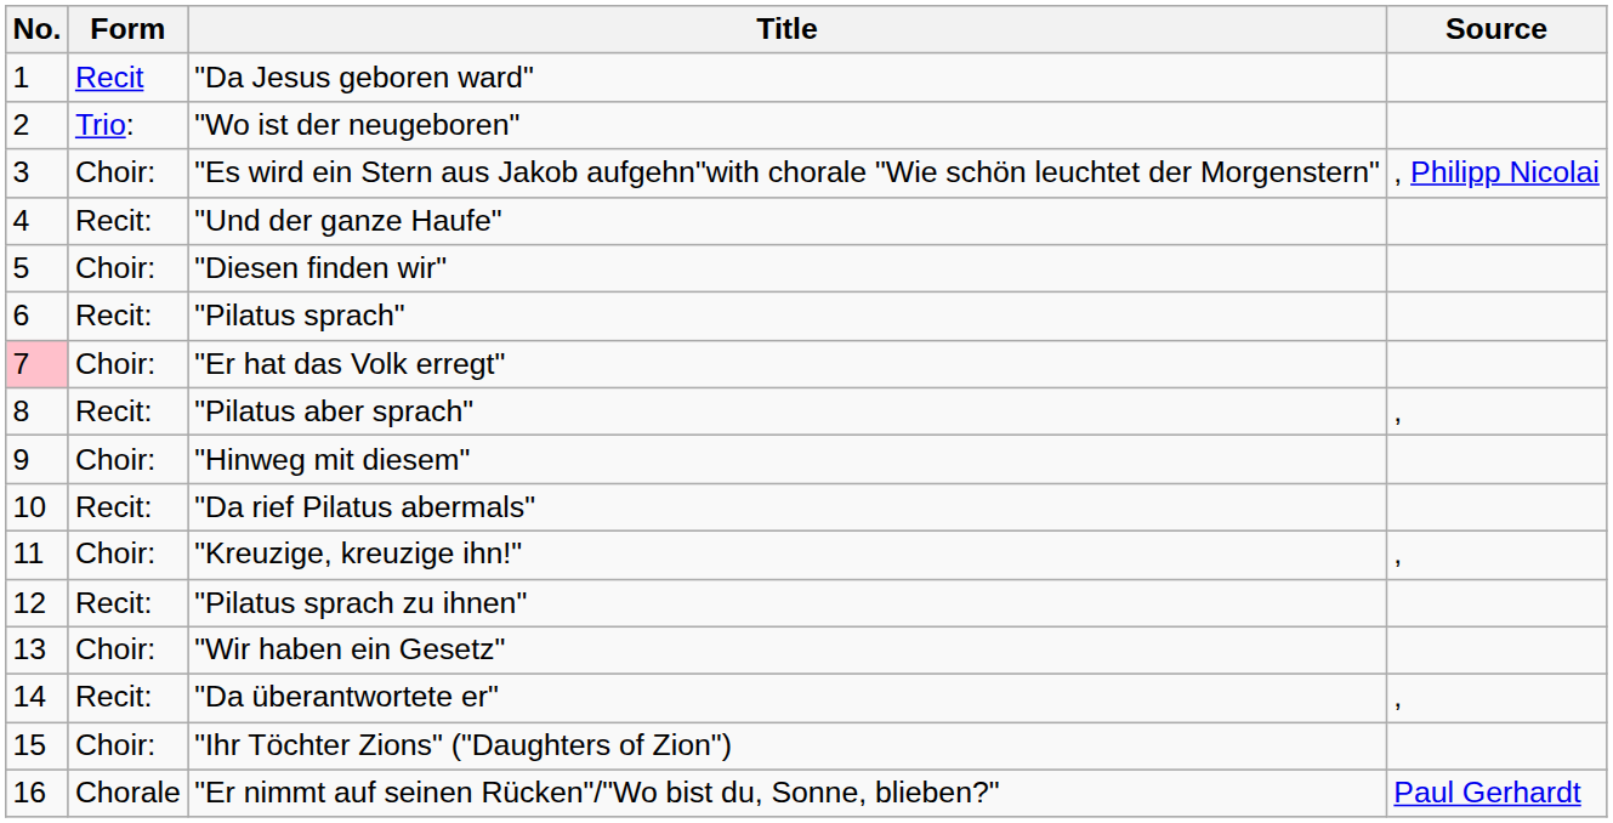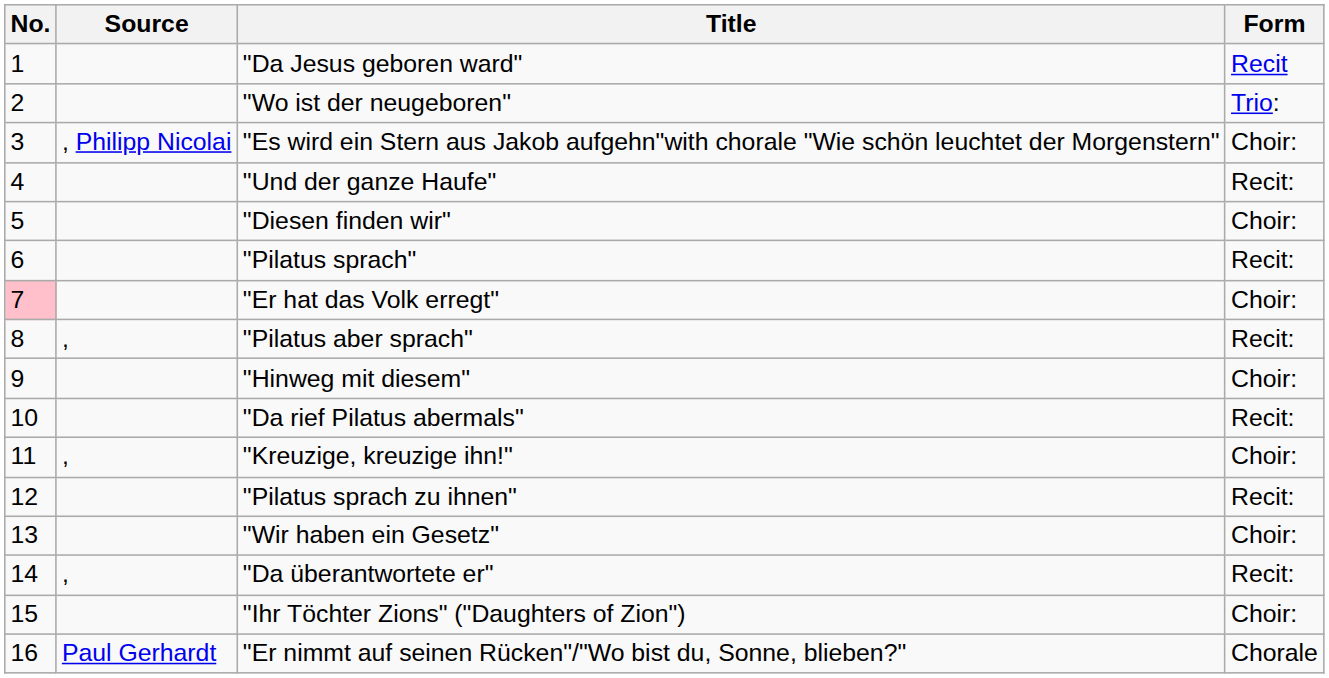 <table class="wikitable">
 <tr>
 <th>No.</th>
+<th>Source</th>
+<th>Title</th>
 <th>Form</th>
-<th>Title</th>
-<th>Source</th>
 </tr>
 <tr>
 <td>1</td>
+<td></td>
+<td>"Da Jesus geboren ward"</td>
 <td><a href='#'>Recit</a></td>
-<td>"Da Jesus geboren ward"</td>
-<td></td>
 </tr>
 <tr>
 <td>2</td>
+<td></td>
+<td>"Wo ist der neugeboren"</td>
 <td><a href='#'>Trio</a>:</td>
-<td>"Wo ist der neugeboren"</td>
-<td></td>
 </tr>
 <tr style="vertical-align: top;">
 <td>3</td>
+<td>, <a href='#'>Philipp Nicolai</a></td>
+<td>"Es wird ein Stern aus Jakob aufgehn"with chorale "Wie schön leuchtet der Morgenstern"</td>
 <td>Choir:</td>
-<td>"Es wird ein Stern aus Jakob aufgehn"with chorale "Wie schön leuchtet der Morgenstern"</td>
-<td>, <a href='#'>Philipp Nicolai</a></td>
 </tr>
 <tr>
 <td>4</td>
+<td></td>
+<td>"Und der ganze Haufe"</td>
 <td>Recit:</td>
-<td>"Und der ganze Haufe"</td>
-<td></td>
 </tr>
 <tr>
 <td>5</td>
+<td></td>
+<td>"Diesen finden wir"</td>
 <td>Choir:</td>
-<td>"Diesen finden wir"</td>
-<td></td>
 </tr>
 <tr>
 <td>6</td>
+<td></td>
+<td>"Pilatus sprach"</td>
 <td>Recit:</td>
-<td>"Pilatus sprach"</td>
-<td></td>
 </tr>
 <tr>
 <td style="background: pink;">7</td>
+<td></td>
+<td>"Er hat das Volk erregt"</td>
 <td>Choir:</td>
-<td>"Er hat das Volk erregt"</td>
-<td></td>
 </tr>
 <tr>
 <td>8</td>
+<td>, </td>
+<td>"Pilatus aber sprach"</td>
 <td>Recit:</td>
-<td>"Pilatus aber sprach"</td>
-<td>, </td>
 </tr>
 <tr>
 <td>9</td>
+<td></td>
+<td>"Hinweg mit diesem"</td>
 <td>Choir:</td>
-<td>"Hinweg mit diesem"</td>
-<td></td>
 </tr>
 <tr>
 <td>10</td>
+<td></td>
+<td>"Da rief Pilatus abermals"</td>
 <td>Recit:</td>
-<td>"Da rief Pilatus abermals"</td>
-<td></td>
 </tr>
 <tr>
 <td>11</td>
+<td>, </td>
+<td>"Kreuzige, kreuzige ihn!"</td>
 <td>Choir:</td>
-<td>"Kreuzige, kreuzige ihn!"</td>
-<td>, </td>
 </tr>
 <tr>
 <td>12</td>
+<td></td>
+<td>"Pilatus sprach zu ihnen"</td>
 <td>Recit:</td>
-<td>"Pilatus sprach zu ihnen"</td>
-<td></td>
 </tr>
 <tr>
 <td>13</td>
+<td></td>
+<td>"Wir haben ein Gesetz"</td>
 <td>Choir:</td>
-<td>"Wir haben ein Gesetz"</td>
-<td></td>
 </tr>
 <tr>
 <td>14</td>
+<td>, </td>
+<td>"Da überantwortete er"</td>
 <td>Recit:</td>
-<td>"Da überantwortete er"</td>
-<td>, </td>
 </tr>
 <tr>
 <td>15</td>
+<td></td>
+<td>"Ihr Töchter Zions" ("Daughters of Zion")</td>
 <td>Choir:</td>
-<td>"Ihr Töchter Zions" ("Daughters of Zion")</td>
-<td></td>
 </tr>
 <tr>
 <td>16</td>
+<td><a href='#'>Paul Gerhardt</a></td>
+<td>"Er nimmt auf seinen Rücken"/"Wo bist du, Sonne, blieben?"</td>
 <td>Chorale</td>
-<td>"Er nimmt auf seinen Rücken"/"Wo bist du, Sonne, blieben?"</td>
-<td><a href='#'>Paul Gerhardt</a></td>
 </tr>
 </table>
